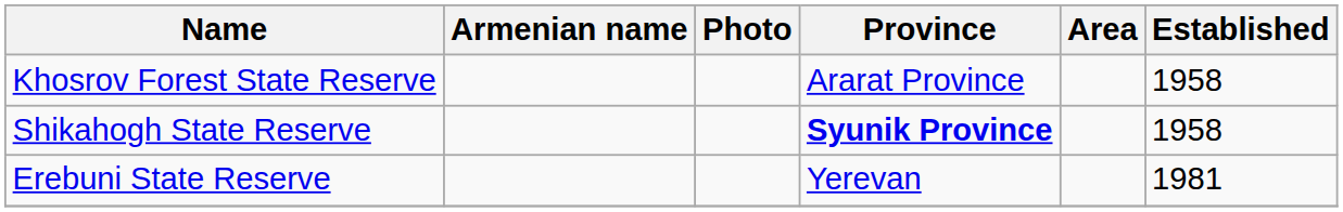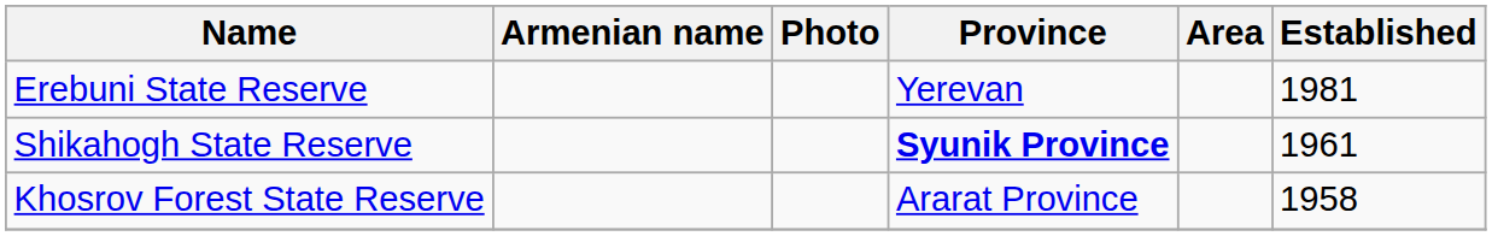 <table class="wikitable sortable">
 <tr>
 <th>Name</th>
 <th>Armenian name</th>
 <th class="unsortable">Photo</th>
 <th>Province</th>
 <th>Area</th>
 <th>Established</th>
 </tr>
 <tr>
+<td><a href='#'>Erebuni State Reserve</a></td>
+<td></td>
+<td></td>
+<td><a href='#'>Yerevan</a></td>
+<td></td>
+<td>1981</td>
+</tr>
+<tr>
+<td><a href='#'>Shikahogh State Reserve</a></td>
+<td></td>
+<td></td>
+<td><strong><a href='#'>Syunik Province</a></strong></td>
+<td></td>
+<td>1961</td>
+</tr>
+<tr>
 <td><a href='#'>Khosrov Forest State Reserve</a></td>
 <td></td>
 <td></td>
 <td><a href='#'>Ararat Province</a></td>
 <td></td>
 <td>1958</td>
 </tr>
 <tr>
-<td><a href='#'>Shikahogh State Reserve</a></td>
-<td></td>
-<td></td>
-<td><strong><a href='#'>Syunik Province</a></strong></td>
-<td></td>
-<td>1958</td>
-</tr>
-<tr>
-<td><a href='#'>Erebuni State Reserve</a></td>
-<td></td>
-<td></td>
-<td><a href='#'>Yerevan</a></td>
-<td></td>
-<td>1981</td>
-</tr>
-<tr>
 </tr>
 </table>
